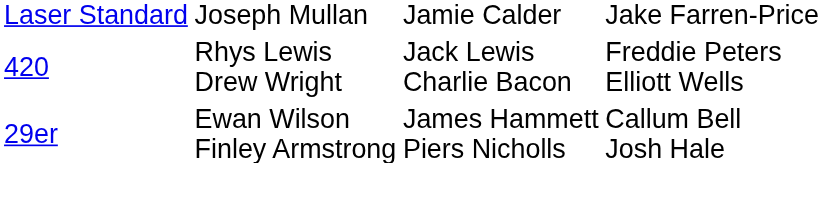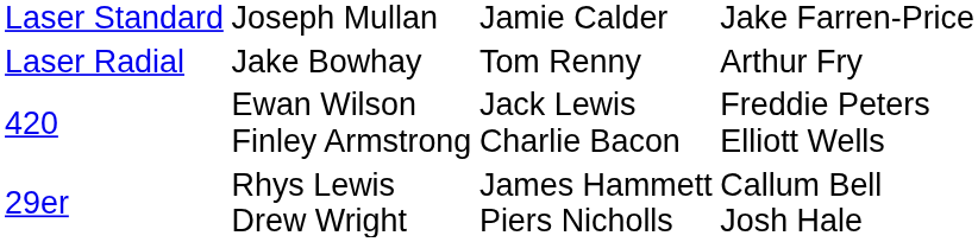 <table>
 <tr>
 <td><a href='#'>Laser Standard</a></td>
 <td style="vertical-align:top;">Joseph Mullan </td>
 <td style="vertical-align:top;">Jamie Calder </td>
 <td style="vertical-align:top;">Jake Farren-Price </td>
 </tr>
 <tr>
+<td><a href='#'>Laser Radial</a></td>
+<td style="vertical-align:top;">Jake Bowhay </td>
+<td style="vertical-align:top;">Tom Renny </td>
+<td style="vertical-align:top;">Arthur Fry </td>
+</tr>
+<tr>
 <td><a href='#'>420</a></td>
-<td style="vertical-align:top;">Rhys Lewis  <br> Drew Wright</td>
+<td style="vertical-align:top;">Ewan Wilson  <br> Finley Armstrong </td>
 <td style="vertical-align:top;">Jack Lewis  <br> Charlie Bacon </td>
 <td style="vertical-align:top;">Freddie Peters  <br> Elliott Wells </td>
 </tr>
 <tr>
 <td><a href='#'>29er</a></td>
-<td style="vertical-align:top;">Ewan Wilson  <br> Finley Armstrong </td>
+<td style="vertical-align:top;">Rhys Lewis  <br> Drew Wright</td>
 <td style="vertical-align:top;">James Hammett  <br> Piers Nicholls </td>
 <td style="vertical-align:top;">Callum Bell  <br> Josh Hale </td>
 </tr>
 </table>
